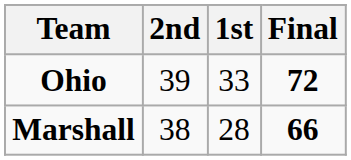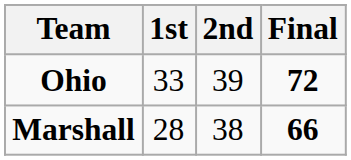 <table class="wikitable" style="text-align:center">
 <tr>
 <th>Team</th>
+<th>1st</th>
 <th>2nd</th>
-<th>1st</th>
 <th>Final</th>
 </tr>
 <tr>
 <td><strong>Ohio</strong></td>
+<td>33</td>
 <td>39</td>
-<td>33</td>
 <td><strong>72</strong></td>
 </tr>
 <tr>
 <td><strong>Marshall</strong></td>
+<td>28</td>
 <td>38</td>
-<td>28</td>
 <td><strong>66</strong></td>
 </tr>
 </table>
